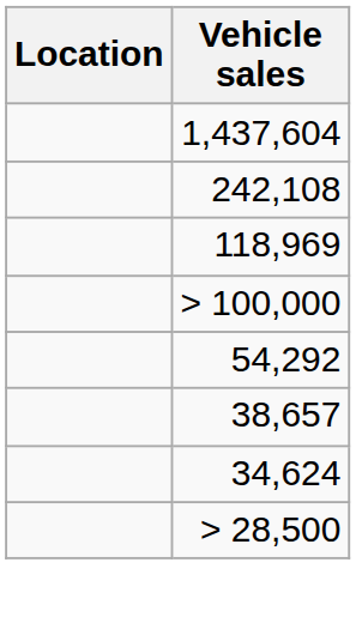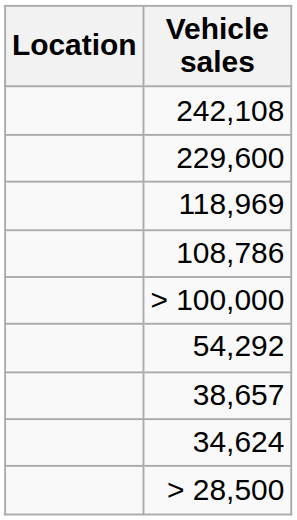 <table class="wikitable" style="float:right;margin-left:20px">
 <tr>
 <th>Location</th>
 <th>Vehicle<br>sales</th>
 </tr>
 <tr>
 <td></td>
-<td align=right>1,437,604</td>
-</tr>
-<tr>
-<td></td>
 <td align=right>242,108</td>
 </tr>
 <tr>
 <td></td>
+<td align=right>229,600</td>
+</tr>
+<tr>
+<td></td>
 <td align=right>118,969</td>
+</tr>
+<tr>
+<td></td>
+<td align=right>108,786</td>
 </tr>
 <tr>
 <td></td>
 <td align=right>> 100,000</td>
 </tr>
 <tr>
 <td></td>
 <td align=right>54,292</td>
 </tr>
 <tr>
 <td></td>
 <td align=right>38,657</td>
 </tr>
 <tr>
 <td></td>
 <td align=right>34,624</td>
 </tr>
 <tr>
 <td></td>
 <td align=right>> 28,500</td>
 </tr>
 </table>
